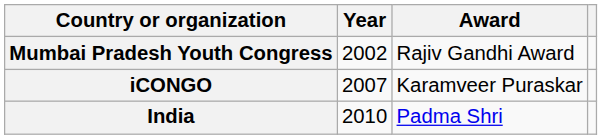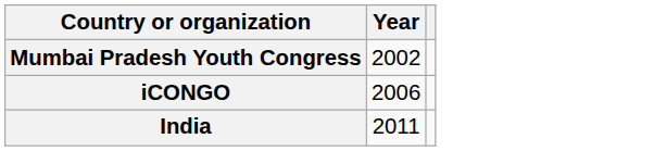 <table class="wikitable plainrowheaders sortable" style="margin-right: 0;">
 <tr>
 <th scope="col">Country or organization</th>
 <th scope="col">Year</th>
-<th scope="col">Award</th>
 <th scope="col" class="unsortable"></th>
 </tr>
 <tr>
 <th scope="row">Mumbai Pradesh Youth Congress</th>
 <td style="text-align:center;">2002</td>
-<td>Rajiv Gandhi Award</td>
 <td style="text-align:center;"></td>
 </tr>
 <tr>
 <th scope="row">iCONGO</th>
-<td style="text-align:center;">2007</td>
-<td>Karamveer Puraskar</td>
+<td style="text-align:center;">2006</td>
 <td style="text-align:center;"></td>
 </tr>
 <tr>
 <th scope="row">India</th>
-<td style="text-align:center;">2010</td>
-<td><a href='#'>Padma Shri</a></td>
+<td style="text-align:center;">2011</td>
 <td style="text-align:center;"></td>
 </tr>
 </table>
